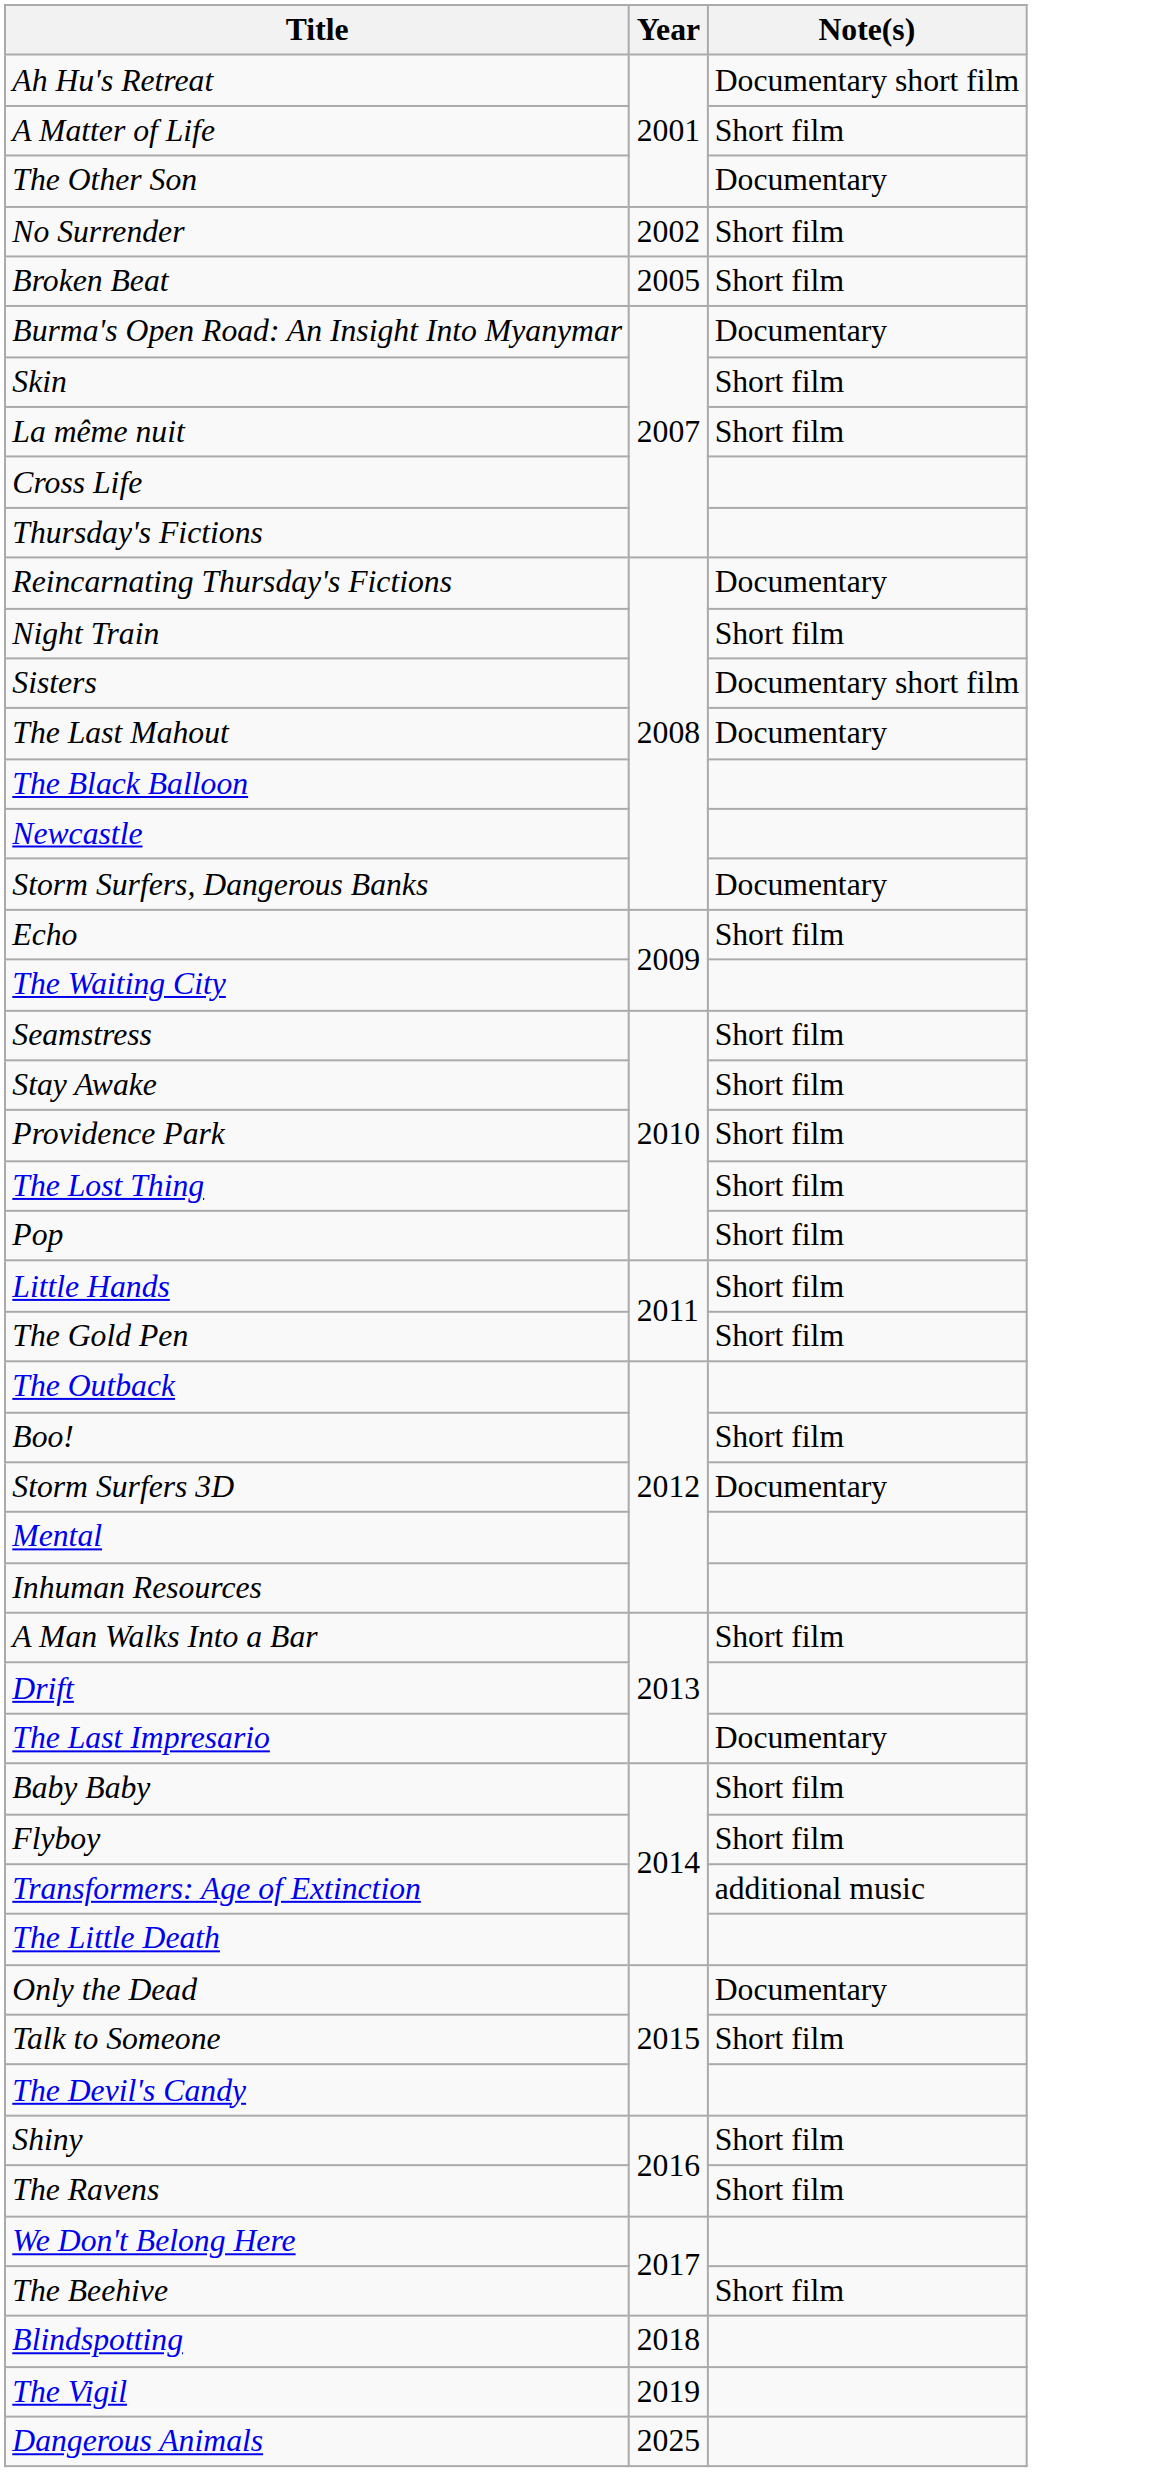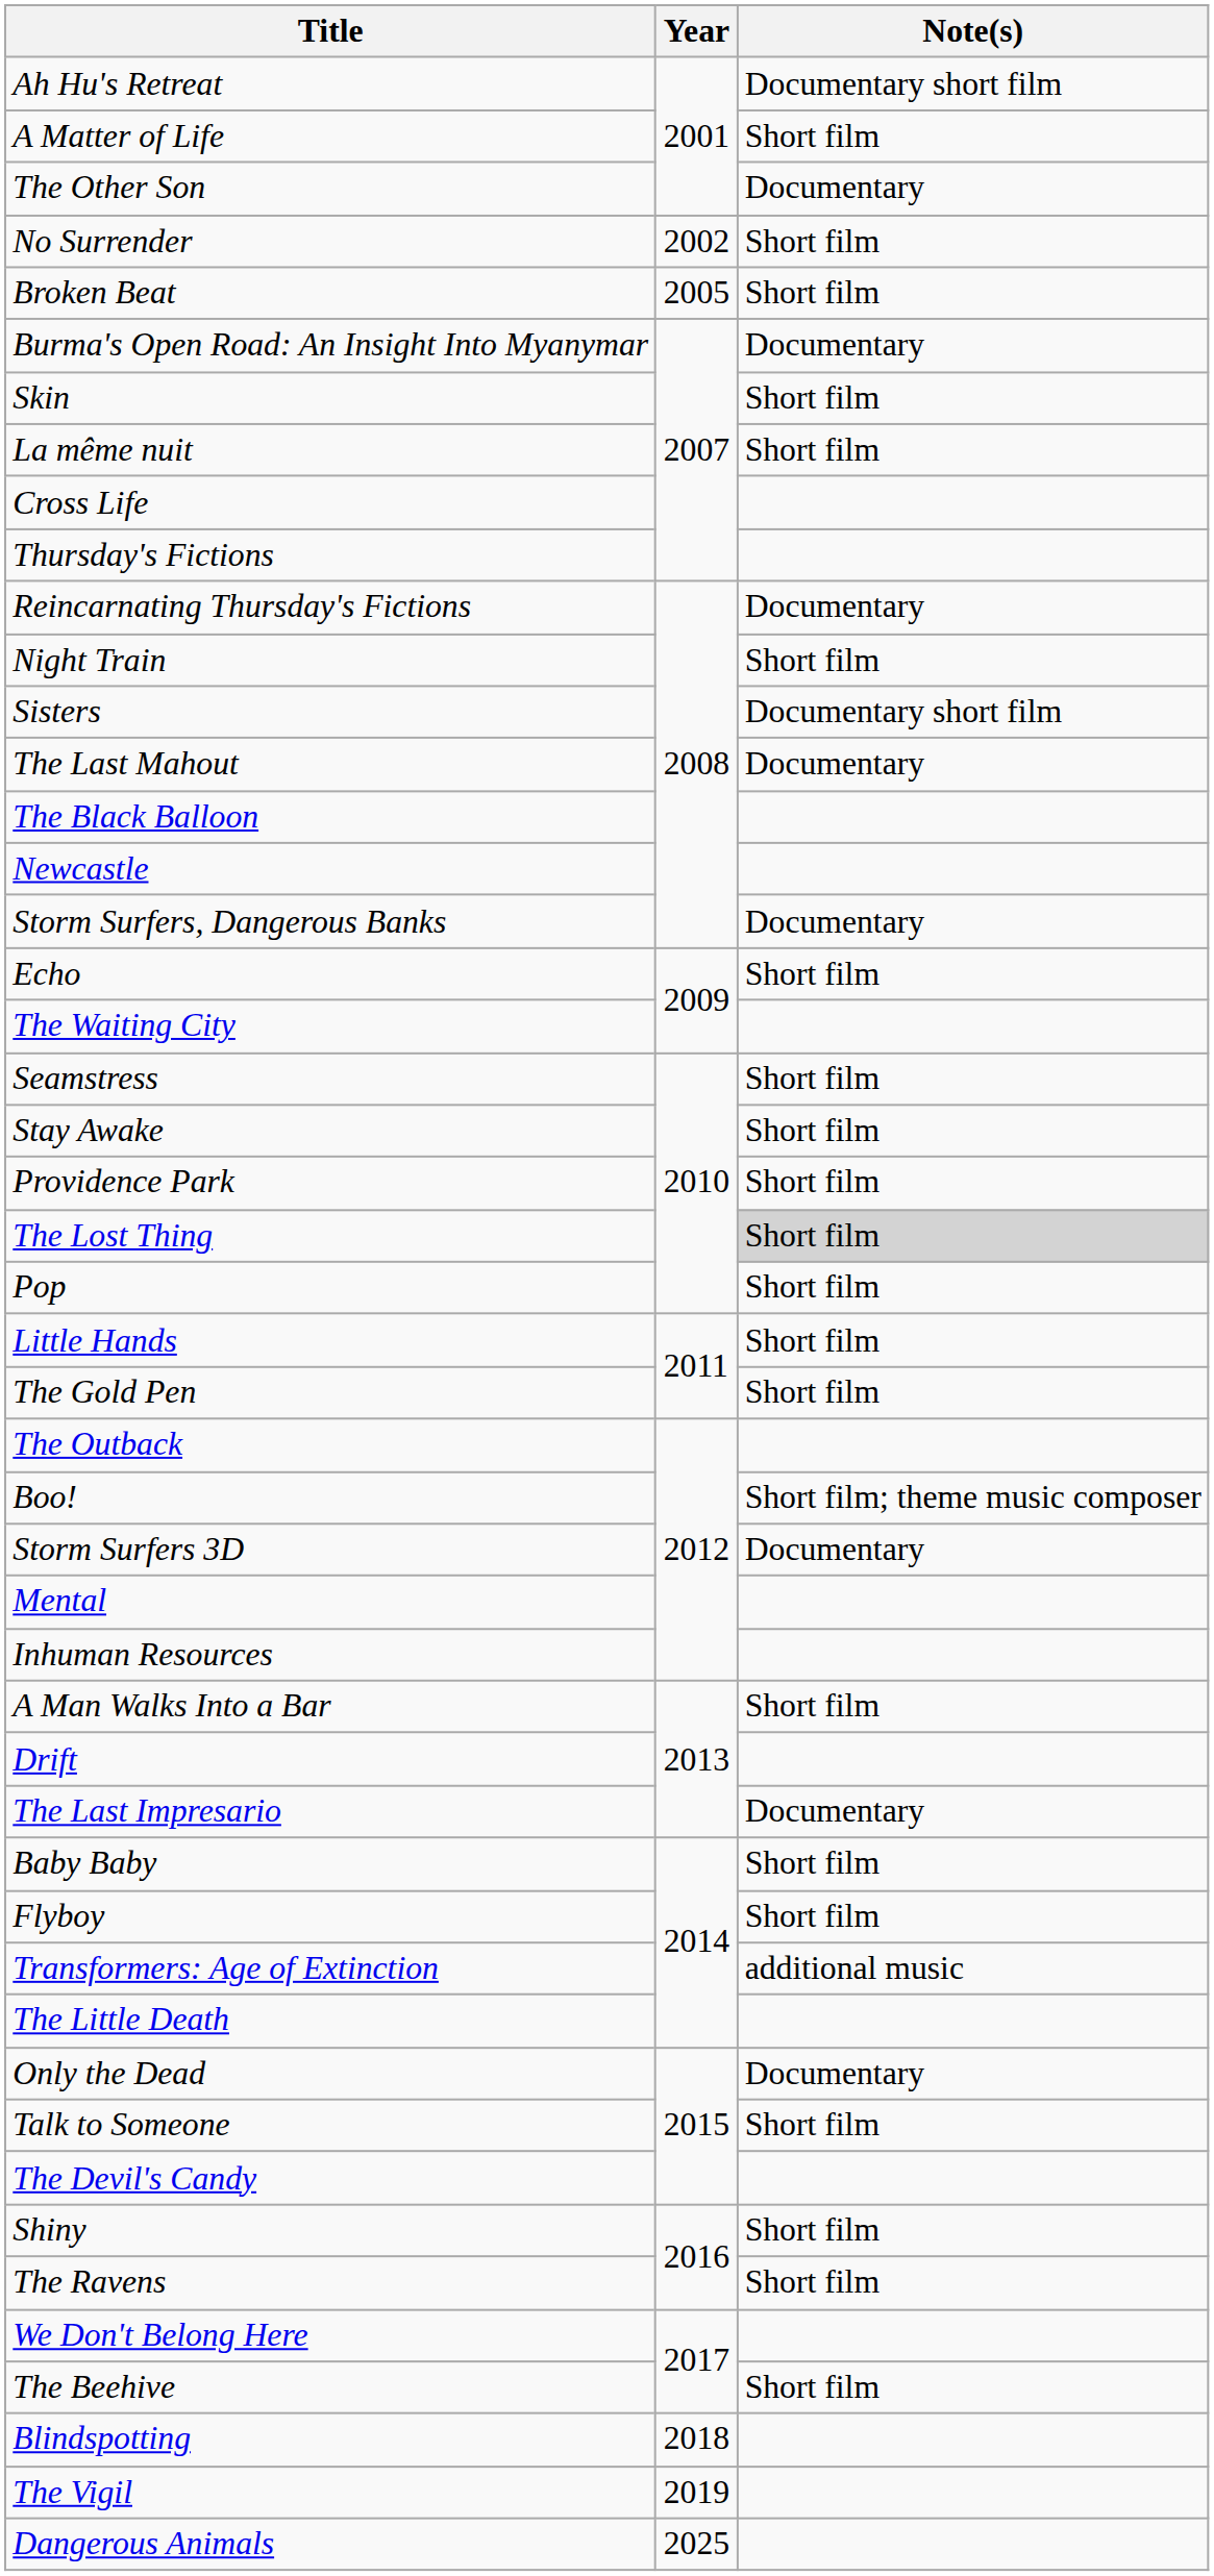 <table class="wikitable sortable">
 <tr>
 <th>Title</th>
 <th>Year</th>
 <th>Note(s)</th>
 </tr>
 <tr>
 <td><em>Ah Hu's Retreat</em></td>
 <td rowspan="3">2001</td>
 <td>Documentary short film</td>
 </tr>
 <tr>
 <td><em>A Matter of Life</em></td>
 <td>Short film</td>
 </tr>
 <tr>
 <td><em>The Other Son</em></td>
 <td>Documentary</td>
 </tr>
 <tr>
 <td><em>No Surrender</em></td>
 <td>2002</td>
 <td>Short film</td>
 </tr>
 <tr>
 <td><em>Broken Beat</em></td>
 <td>2005</td>
 <td>Short film</td>
 </tr>
 <tr>
 <td><em>Burma's Open Road: An Insight Into Myanymar</em></td>
 <td rowspan="5">2007</td>
 <td>Documentary</td>
 </tr>
 <tr>
 <td><em>Skin</em></td>
 <td>Short film</td>
 </tr>
 <tr>
 <td><em>La même nuit</em></td>
 <td>Short film</td>
 </tr>
 <tr>
 <td><em>Cross Life</em></td>
 <td></td>
 </tr>
 <tr>
 <td><em>Thursday's Fictions</em></td>
 <td></td>
 </tr>
 <tr>
 <td><em>Reincarnating Thursday's Fictions</em></td>
 <td rowspan="7">2008</td>
 <td>Documentary</td>
 </tr>
 <tr>
 <td><em>Night Train</em></td>
 <td>Short film</td>
 </tr>
 <tr>
 <td><em>Sisters</em></td>
 <td>Documentary short film</td>
 </tr>
 <tr>
 <td><em>The Last Mahout</em></td>
 <td>Documentary</td>
 </tr>
 <tr>
 <td><em><a href='#'>The Black Balloon</a></em></td>
 <td></td>
 </tr>
 <tr>
 <td><em><a href='#'>Newcastle</a></em></td>
 <td></td>
 </tr>
 <tr>
 <td><em>Storm Surfers, Dangerous Banks</em></td>
 <td>Documentary</td>
 </tr>
 <tr>
 <td><em>Echo</em></td>
 <td rowspan="2">2009</td>
 <td>Short film</td>
 </tr>
 <tr>
 <td><em><a href='#'>The Waiting City</a></em></td>
 <td></td>
 </tr>
 <tr>
 <td><em>Seamstress</em></td>
 <td rowspan="5">2010</td>
 <td>Short film</td>
 </tr>
 <tr>
 <td><em>Stay Awake</em></td>
 <td>Short film</td>
 </tr>
 <tr>
 <td><em>Providence Park</em></td>
 <td>Short film</td>
 </tr>
 <tr>
 <td><em><a href='#'>The Lost Thing</a></em></td>
-<td>Short film</td>
+<td style="background: lightgrey;">Short film</td>
 </tr>
 <tr>
 <td><em>Pop</em></td>
 <td>Short film</td>
 </tr>
 <tr>
 <td><em><a href='#'>Little Hands</a></em></td>
 <td rowspan="2">2011</td>
 <td>Short film</td>
 </tr>
 <tr>
 <td><em>The Gold Pen</em></td>
 <td>Short film</td>
 </tr>
 <tr>
 <td><em><a href='#'>The Outback</a></em></td>
 <td rowspan="5">2012</td>
 <td></td>
 </tr>
 <tr>
 <td><em>Boo!</em></td>
-<td>Short film</td>
+<td>Short film; theme music composer</td>
 </tr>
 <tr>
 <td><em>Storm Surfers 3D</em></td>
 <td>Documentary</td>
 </tr>
 <tr>
 <td><em><a href='#'>Mental</a></em></td>
 <td></td>
 </tr>
 <tr>
 <td><em>Inhuman Resources</em></td>
 <td></td>
 </tr>
 <tr>
 <td><em>A Man Walks Into a Bar</em></td>
 <td rowspan="3">2013</td>
 <td>Short film</td>
 </tr>
 <tr>
 <td><em><a href='#'>Drift</a></em></td>
 <td></td>
 </tr>
 <tr>
 <td><em><a href='#'>The Last Impresario</a></em></td>
 <td>Documentary</td>
 </tr>
 <tr>
 <td><em>Baby Baby</em></td>
 <td rowspan="4">2014</td>
 <td>Short film</td>
 </tr>
 <tr>
 <td><em>Flyboy</em></td>
 <td>Short film</td>
 </tr>
 <tr>
 <td><em><a href='#'>Transformers: Age of Extinction</a></em></td>
 <td>additional music</td>
 </tr>
 <tr>
 <td><em><a href='#'>The Little Death</a></em></td>
 <td></td>
 </tr>
 <tr>
 <td><em>Only the Dead</em></td>
 <td rowspan="3">2015</td>
 <td>Documentary</td>
 </tr>
 <tr>
 <td><em>Talk to Someone</em></td>
 <td>Short film</td>
 </tr>
 <tr>
 <td><em><a href='#'>The Devil's Candy</a></em></td>
 <td></td>
 </tr>
 <tr>
 <td><em>Shiny</em></td>
 <td rowspan="2">2016</td>
 <td>Short film</td>
 </tr>
 <tr>
 <td><em>The Ravens</em></td>
 <td>Short film</td>
 </tr>
 <tr>
 <td><em><a href='#'>We Don't Belong Here</a></em></td>
 <td rowspan="2">2017</td>
 <td></td>
 </tr>
 <tr>
 <td><em>The Beehive</em></td>
 <td>Short film</td>
 </tr>
 <tr>
 <td><em><a href='#'>Blindspotting</a></em></td>
 <td>2018</td>
 <td></td>
 </tr>
 <tr>
 <td><em><a href='#'>The Vigil</a></em></td>
 <td>2019</td>
 <td></td>
 </tr>
 <tr>
 <td><em><a href='#'>Dangerous Animals</a></em></td>
 <td>2025</td>
 <td></td>
 </tr>
 </table>
